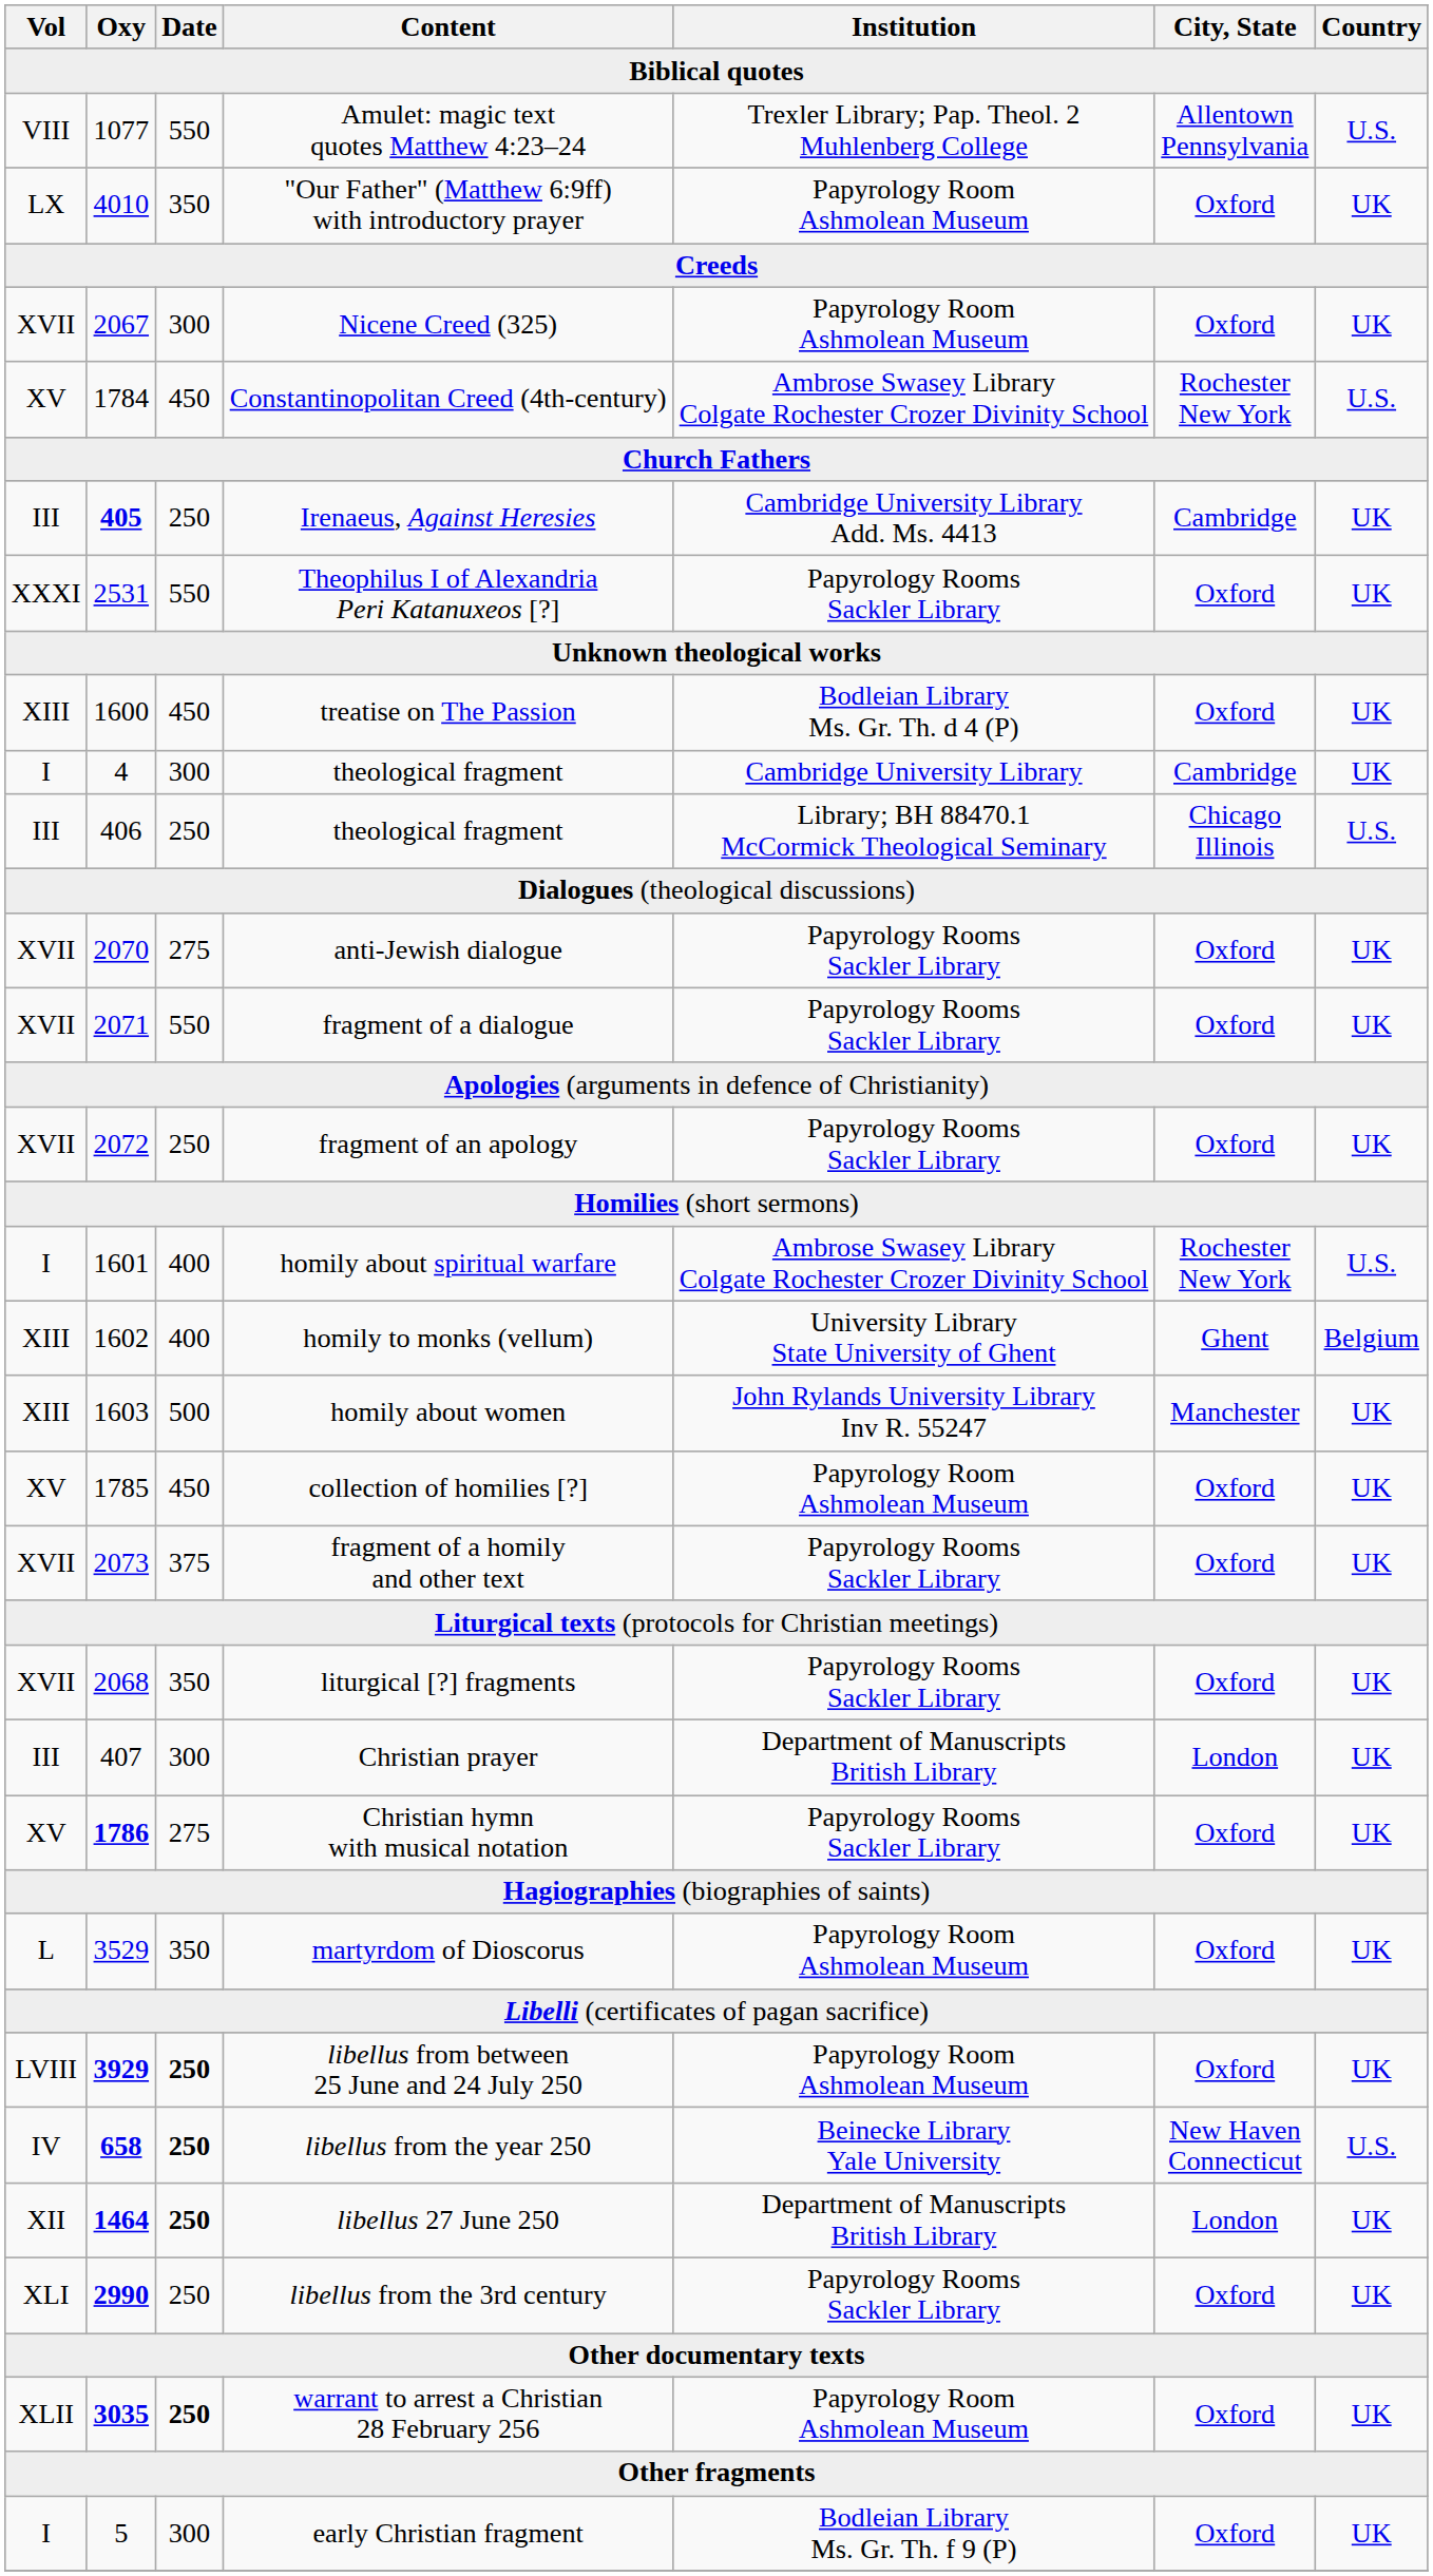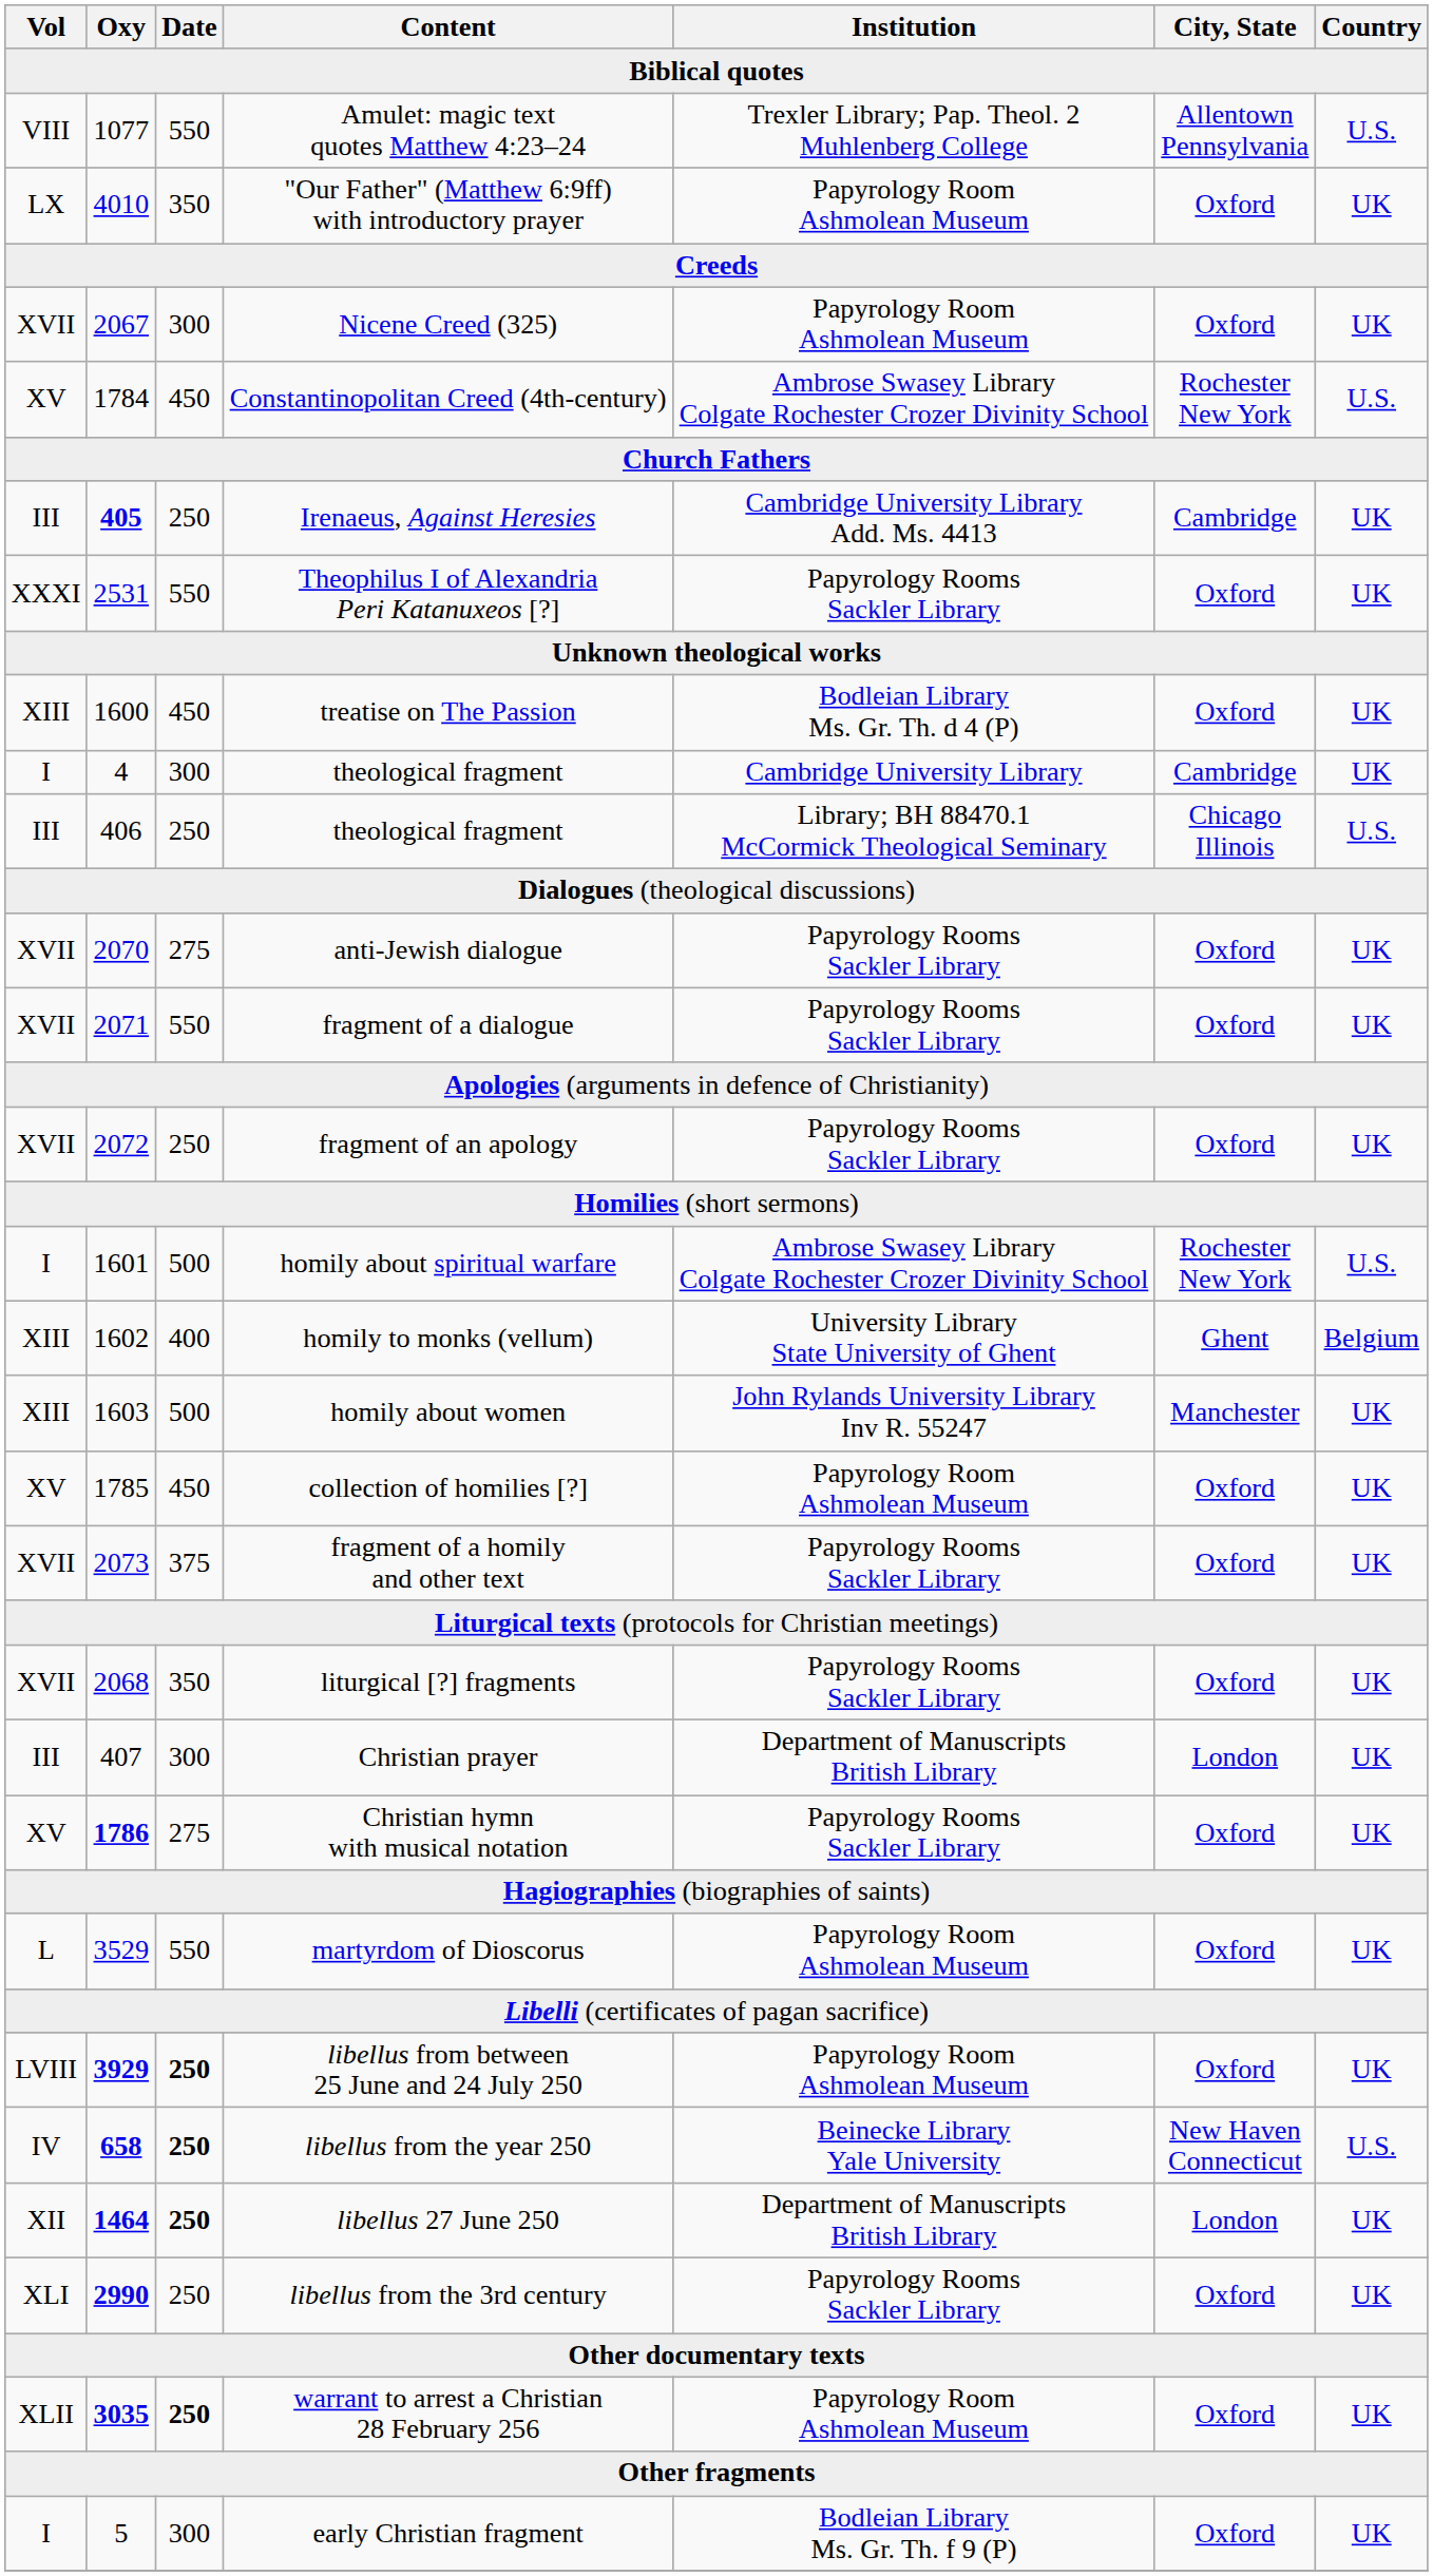 <table class="wikitable" style="text-align:center">
 <tr>
 <th>Vol</th>
 <th>Oxy</th>
 <th>Date</th>
 <th>Content</th>
 <th>Institution</th>
 <th>City, State</th>
 <th>Country</th>
 </tr>
 <tr>
 <td Colspan=7 style="background:#eeeeee"><strong>Biblical quotes</strong></td>
 </tr>
 <tr>
 <td>VIII</td>
 <td>1077</td>
 <td>550</td>
 <td>Amulet: magic text<br>quotes <a href='#'>Matthew</a> 4:23–24</td>
 <td>Trexler Library; Pap. Theol. 2<br><a href='#'>Muhlenberg College</a></td>
 <td><a href='#'>Allentown</a><br><a href='#'>Pennsylvania</a></td>
 <td><a href='#'>U.S.</a></td>
 </tr>
 <tr>
 <td>LX</td>
 <td><a href='#'>4010</a></td>
 <td>350</td>
 <td>"Our Father" (<a href='#'>Matthew</a> 6:9ff)<br>with introductory prayer</td>
 <td>Papyrology Room<br><a href='#'>Ashmolean Museum</a></td>
 <td><a href='#'>Oxford</a></td>
 <td><a href='#'>UK</a></td>
 </tr>
 <tr>
 <td Colspan=7 style="background:#eeeeee"><strong><a href='#'>Creeds</a></strong></td>
 </tr>
 <tr>
 <td>XVII</td>
 <td><a href='#'>2067</a></td>
 <td>300</td>
 <td><a href='#'>Nicene Creed</a> (325)</td>
 <td>Papyrology Room<br><a href='#'>Ashmolean Museum</a></td>
 <td><a href='#'>Oxford</a></td>
 <td><a href='#'>UK</a></td>
 </tr>
 <tr>
 <td>XV</td>
 <td>1784</td>
 <td>450</td>
 <td><a href='#'>Constantinopolitan Creed</a> (4th-century)</td>
 <td><a href='#'>Ambrose Swasey</a> Library<br><a href='#'>Colgate Rochester Crozer Divinity School</a></td>
 <td><a href='#'>Rochester</a><br><a href='#'>New York</a></td>
 <td><a href='#'>U.S.</a></td>
 </tr>
 <tr>
 <td Colspan=7 style="background:#eeeeee"><strong><a href='#'>Church Fathers</a></strong></td>
 </tr>
 <tr>
 <td>III</td>
 <td><strong><a href='#'>405</a></strong></td>
 <td>250</td>
 <td><a href='#'>Irenaeus</a>, <em><a href='#'>Against Heresies</a></em></td>
 <td><a href='#'>Cambridge University Library</a><br>Add. Ms. 4413</td>
 <td><a href='#'>Cambridge</a></td>
 <td><a href='#'>UK</a></td>
 </tr>
 <tr>
 <td>XXXI</td>
 <td><a href='#'>2531</a></td>
 <td>550</td>
 <td><a href='#'>Theophilus I of Alexandria</a><br><em>Peri Katanuxeos</em> [?]</td>
 <td>Papyrology Rooms<br><a href='#'>Sackler Library</a></td>
 <td><a href='#'>Oxford</a></td>
 <td><a href='#'>UK</a></td>
 </tr>
 <tr>
 <td Colspan=7 style="background:#eeeeee"><strong>Unknown theological works</strong></td>
 </tr>
 <tr>
 <td>XIII</td>
 <td>1600</td>
 <td>450</td>
 <td>treatise on <a href='#'>The Passion</a></td>
 <td><a href='#'>Bodleian Library</a><br>Ms. Gr. Th. d 4 (P)</td>
 <td><a href='#'>Oxford</a></td>
 <td><a href='#'>UK</a></td>
 </tr>
 <tr>
 <td>I</td>
 <td>4</td>
 <td>300</td>
 <td>theological fragment</td>
 <td><a href='#'>Cambridge University Library</a></td>
 <td><a href='#'>Cambridge</a></td>
 <td><a href='#'>UK</a></td>
 </tr>
 <tr>
 <td>III</td>
 <td>406</td>
 <td>250</td>
 <td>theological fragment</td>
 <td>Library; BH 88470.1<br><a href='#'>McCormick Theological Seminary</a></td>
 <td><a href='#'>Chicago</a><br><a href='#'>Illinois</a></td>
 <td><a href='#'>U.S.</a></td>
 </tr>
 <tr>
 <td Colspan=7 style="background:#eeeeee"><strong>Dialogues</strong> (theological discussions)</td>
 </tr>
 <tr>
 <td>XVII</td>
 <td><a href='#'>2070</a></td>
 <td>275</td>
 <td>anti-Jewish dialogue</td>
 <td>Papyrology Rooms<br><a href='#'>Sackler Library</a></td>
 <td><a href='#'>Oxford</a></td>
 <td><a href='#'>UK</a></td>
 </tr>
 <tr>
 <td>XVII</td>
 <td><a href='#'>2071</a></td>
 <td>550</td>
 <td>fragment of a dialogue</td>
 <td>Papyrology Rooms<br><a href='#'>Sackler Library</a></td>
 <td><a href='#'>Oxford</a></td>
 <td><a href='#'>UK</a></td>
 </tr>
 <tr>
 <td Colspan=7 style="background:#eeeeee"><strong><a href='#'>Apologies</a></strong> (arguments in defence of Christianity)</td>
 </tr>
 <tr>
 <td>XVII</td>
 <td><a href='#'>2072</a></td>
 <td>250</td>
 <td>fragment of an apology</td>
 <td>Papyrology Rooms<br><a href='#'>Sackler Library</a></td>
 <td><a href='#'>Oxford</a></td>
 <td><a href='#'>UK</a></td>
 </tr>
 <tr>
 <td Colspan=7 style="background:#eeeeee"><strong><a href='#'>Homilies</a></strong> (short sermons)</td>
 </tr>
 <tr>
 <td>I</td>
 <td>1601</td>
-<td>400</td>
+<td>500</td>
 <td>homily about <a href='#'>spiritual warfare</a></td>
 <td><a href='#'>Ambrose Swasey</a> Library<br><a href='#'>Colgate Rochester Crozer Divinity School</a></td>
 <td><a href='#'>Rochester</a><br><a href='#'>New York</a></td>
 <td><a href='#'>U.S.</a></td>
 </tr>
 <tr>
 <td>XIII</td>
 <td>1602</td>
 <td>400</td>
 <td>homily to monks (vellum)</td>
 <td>University Library<br><a href='#'>State University of Ghent</a></td>
 <td><a href='#'>Ghent</a></td>
 <td><a href='#'>Belgium</a></td>
 </tr>
 <tr>
 <td>XIII</td>
 <td>1603</td>
 <td>500</td>
 <td>homily about women</td>
 <td><a href='#'>John Rylands University Library</a><br>Inv R. 55247</td>
 <td><a href='#'>Manchester</a></td>
 <td><a href='#'>UK</a></td>
 </tr>
 <tr>
 <td>XV</td>
 <td>1785</td>
 <td>450</td>
 <td>collection of homilies [?]</td>
 <td>Papyrology Room<br><a href='#'>Ashmolean Museum</a></td>
 <td><a href='#'>Oxford</a></td>
 <td><a href='#'>UK</a></td>
 </tr>
 <tr>
 <td>XVII</td>
 <td><a href='#'>2073</a></td>
 <td>375</td>
 <td>fragment of a homily<br>and other text</td>
 <td>Papyrology Rooms<br><a href='#'>Sackler Library</a></td>
 <td><a href='#'>Oxford</a></td>
 <td><a href='#'>UK</a></td>
 </tr>
 <tr>
 <td Colspan=7 style="background:#eeeeee"><strong><a href='#'>Liturgical texts</a></strong> (protocols for Christian meetings)</td>
 </tr>
 <tr>
 <td>XVII</td>
 <td><a href='#'>2068</a></td>
 <td>350</td>
 <td>liturgical [?] fragments</td>
 <td>Papyrology Rooms<br><a href='#'>Sackler Library</a></td>
 <td><a href='#'>Oxford</a></td>
 <td><a href='#'>UK</a></td>
 </tr>
 <tr>
 <td>III</td>
 <td>407</td>
 <td>300</td>
 <td>Christian prayer</td>
 <td>Department of Manuscripts<br><a href='#'>British Library</a></td>
 <td><a href='#'>London</a></td>
 <td><a href='#'>UK</a></td>
 </tr>
 <tr>
 <td>XV</td>
 <td><strong><a href='#'>1786</a></strong></td>
 <td>275</td>
 <td>Christian hymn<br>with musical notation</td>
 <td>Papyrology Rooms<br><a href='#'>Sackler Library</a></td>
 <td><a href='#'>Oxford</a></td>
 <td><a href='#'>UK</a></td>
 </tr>
 <tr>
 <td Colspan=7 style="background:#eeeeee"><strong><a href='#'>Hagiographies</a></strong> (biographies of saints)</td>
 </tr>
 <tr>
 <td>L</td>
 <td><a href='#'>3529</a></td>
-<td>350</td>
+<td>550</td>
 <td><a href='#'>martyrdom</a> of Dioscorus</td>
 <td>Papyrology Room<br><a href='#'>Ashmolean Museum</a></td>
 <td><a href='#'>Oxford</a></td>
 <td><a href='#'>UK</a></td>
 </tr>
 <tr>
 <td Colspan=7 style="background:#eeeeee"><strong><em><a href='#'>Libelli</a></em></strong> (certificates of pagan sacrifice)</td>
 </tr>
 <tr>
 <td>LVIII</td>
 <td><strong><a href='#'>3929</a></strong></td>
 <td><strong>250</strong></td>
 <td><em>libellus</em> from between<br>25 June and 24 July 250</td>
 <td>Papyrology Room<br><a href='#'>Ashmolean Museum</a></td>
 <td><a href='#'>Oxford</a></td>
 <td><a href='#'>UK</a></td>
 </tr>
 <tr>
 <td>IV</td>
 <td><strong><a href='#'>658</a></strong></td>
 <td><strong>250</strong></td>
 <td><em>libellus</em> from the year 250</td>
 <td><a href='#'>Beinecke Library</a><br><a href='#'>Yale University</a></td>
 <td><a href='#'>New Haven</a><br><a href='#'>Connecticut</a></td>
 <td><a href='#'>U.S.</a></td>
 </tr>
 <tr>
 <td>XII</td>
 <td><strong><a href='#'>1464</a></strong></td>
 <td><strong>250</strong></td>
 <td><em>libellus</em> 27 June 250</td>
 <td>Department of Manuscripts<br><a href='#'>British Library</a></td>
 <td><a href='#'>London</a></td>
 <td><a href='#'>UK</a></td>
 </tr>
 <tr>
 <td>XLI</td>
 <td><strong><a href='#'>2990</a></strong></td>
 <td>250</td>
 <td><em>libellus</em> from the 3rd century</td>
 <td>Papyrology Rooms<br><a href='#'>Sackler Library</a></td>
 <td><a href='#'>Oxford</a></td>
 <td><a href='#'>UK</a></td>
 </tr>
 <tr>
 <td Colspan=7 style="background:#eeeeee"><strong>Other documentary texts</strong></td>
 </tr>
 <tr>
 <td>XLII</td>
 <td><strong><a href='#'>3035</a></strong></td>
 <td><strong>250</strong></td>
 <td><a href='#'>warrant</a> to arrest a Christian<br>28 February 256</td>
 <td>Papyrology Room<br><a href='#'>Ashmolean Museum</a></td>
 <td><a href='#'>Oxford</a></td>
 <td><a href='#'>UK</a></td>
 </tr>
 <tr>
 <td Colspan=7 style="background:#eeeeee"><strong>Other fragments</strong></td>
 </tr>
 <tr>
 <td>I</td>
 <td>5</td>
 <td>300</td>
 <td>early Christian fragment</td>
 <td><a href='#'>Bodleian Library</a><br>Ms. Gr. Th. f 9 (P)</td>
 <td><a href='#'>Oxford</a></td>
 <td><a href='#'>UK</a></td>
 </tr>
 <tr>
 </tr>
 </table>
